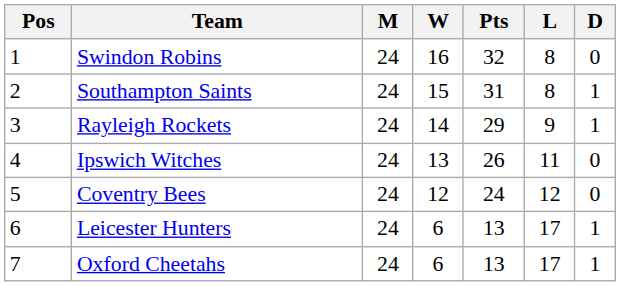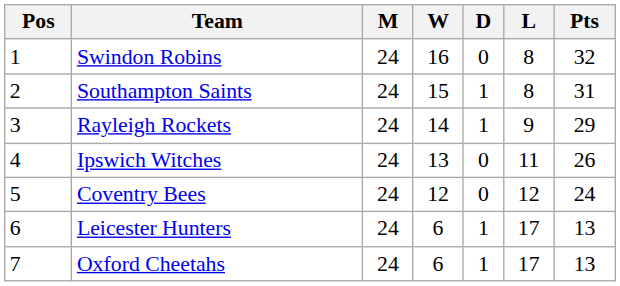 <table class=wikitable width="450" style="background:#FFFFFF;">
 <tr>
 <th>Pos</th>
 <th>Team</th>
 <th>M</th>
 <th>W</th>
+<th>D</th>
+<th>L</th>
 <th>Pts</th>
-<th>L</th>
-<th>D</th>
 </tr>
 <tr>
 <td>1</td>
 <td><a href='#'>Swindon Robins</a></td>
 <td align="center">24</td>
 <td align="center">16</td>
+<td align="center">0</td>
+<td align="center">8</td>
 <td align="center">32</td>
-<td align="center">8</td>
-<td align="center">0</td>
 </tr>
 <tr>
 <td>2</td>
 <td><a href='#'>Southampton Saints</a></td>
 <td align="center">24</td>
 <td align="center">15</td>
+<td align="center">1</td>
+<td align="center">8</td>
 <td align="center">31</td>
-<td align="center">8</td>
-<td align="center">1</td>
 </tr>
 <tr>
 <td>3</td>
 <td><a href='#'>Rayleigh Rockets</a></td>
 <td align="center">24</td>
 <td align="center">14</td>
+<td align="center">1</td>
+<td align="center">9</td>
 <td align="center">29</td>
-<td align="center">9</td>
-<td align="center">1</td>
 </tr>
 <tr>
 <td>4</td>
 <td><a href='#'>Ipswich Witches</a></td>
 <td align="center">24</td>
 <td align="center">13</td>
+<td align="center">0</td>
+<td align="center">11</td>
 <td align="center">26</td>
-<td align="center">11</td>
-<td align="center">0</td>
 </tr>
 <tr>
 <td>5</td>
 <td><a href='#'>Coventry Bees</a></td>
 <td align="center">24</td>
 <td align="center">12</td>
+<td align="center">0</td>
+<td align="center">12</td>
 <td align="center">24</td>
-<td align="center">12</td>
-<td align="center">0</td>
 </tr>
 <tr>
 <td>6</td>
 <td><a href='#'>Leicester Hunters</a></td>
 <td align="center">24</td>
 <td align="center">6</td>
+<td align="center">1</td>
+<td align="center">17</td>
 <td align="center">13</td>
-<td align="center">17</td>
-<td align="center">1</td>
 </tr>
 <tr>
 <td>7</td>
 <td><a href='#'>Oxford Cheetahs</a></td>
 <td align="center">24</td>
 <td align="center">6</td>
+<td align="center">1</td>
+<td align="center">17</td>
 <td align="center">13</td>
-<td align="center">17</td>
-<td align="center">1</td>
 </tr>
 </table>
